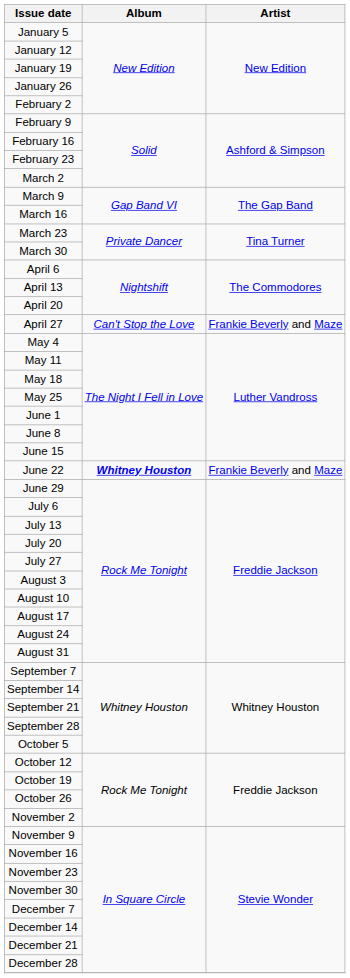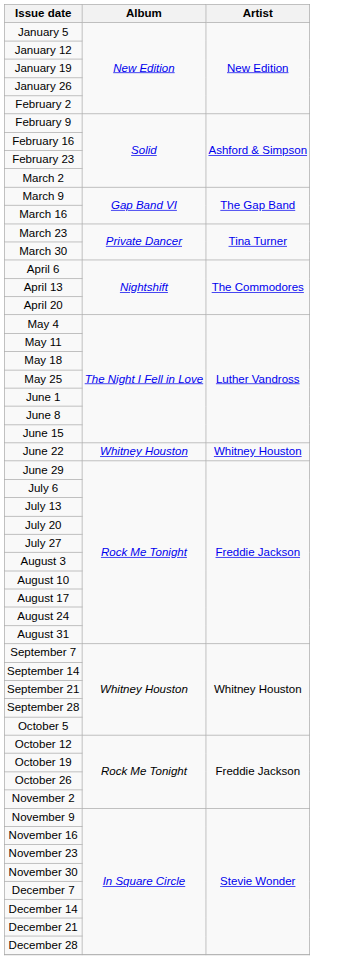 <table class="wikitable" style="text-align: center;">
 <tr>
 <th>Issue date</th>
 <th>Album</th>
 <th>Artist</th>
 </tr>
 <tr>
 <td>January 5</td>
 <td rowspan="5"><em><a href='#'>New Edition</a></em></td>
 <td rowspan="5"><a href='#'>New Edition</a></td>
 </tr>
 <tr>
 <td>January 12</td>
 </tr>
 <tr>
 <td>January 19</td>
 </tr>
 <tr>
 <td>January 26</td>
 </tr>
 <tr>
 <td>February 2</td>
 </tr>
 <tr>
 <td>February 9</td>
 <td rowspan="4"><em><a href='#'>Solid</a></em></td>
 <td rowspan="4"><a href='#'>Ashford & Simpson</a></td>
 </tr>
 <tr>
 <td>February 16</td>
 </tr>
 <tr>
 <td>February 23</td>
 </tr>
 <tr>
 <td>March 2</td>
 </tr>
 <tr>
 <td>March 9</td>
 <td rowspan="2"><em><a href='#'>Gap Band VI</a></em></td>
 <td rowspan="2"><a href='#'>The Gap Band</a></td>
 </tr>
 <tr>
 <td>March 16</td>
 </tr>
 <tr>
 <td>March 23</td>
 <td rowspan="2"><em><a href='#'>Private Dancer</a></em></td>
 <td rowspan="2"><a href='#'>Tina Turner</a></td>
 </tr>
 <tr>
 <td>March 30</td>
 </tr>
 <tr>
 <td>April 6</td>
 <td rowspan="3"><em><a href='#'>Nightshift</a></em></td>
 <td rowspan="3"><a href='#'>The Commodores</a></td>
 </tr>
 <tr>
 <td>April 13</td>
 </tr>
 <tr>
 <td>April 20</td>
 </tr>
 <tr>
-<td>April 27</td>
-<td><em><a href='#'>Can't Stop the Love</a></em></td>
-<td><a href='#'>Frankie Beverly</a> and <a href='#'>Maze</a></td>
-</tr>
-<tr>
 <td>May 4</td>
 <td rowspan="7"><em><a href='#'>The Night I Fell in Love</a></em></td>
 <td rowspan="7"><a href='#'>Luther Vandross</a></td>
 </tr>
 <tr>
 <td>May 11</td>
 </tr>
 <tr>
 <td>May 18</td>
 </tr>
 <tr>
 <td>May 25</td>
 </tr>
 <tr>
 <td>June 1</td>
 </tr>
 <tr>
 <td>June 8</td>
 </tr>
 <tr>
 <td>June 15</td>
 </tr>
 <tr>
 <td>June 22</td>
-<td><strong><em><a href='#'>Whitney Houston</a></em></strong></td>
-<td><a href='#'>Frankie Beverly</a> and <a href='#'>Maze</a></td>
+<td><em><a href='#'>Whitney Houston</a></em></td>
+<td><a href='#'>Whitney Houston</a></td>
 </tr>
 <tr>
 <td>June 29</td>
 <td rowspan="10"><em><a href='#'>Rock Me Tonight</a></em></td>
 <td rowspan="10"><a href='#'>Freddie Jackson</a></td>
 </tr>
 <tr>
 <td>July 6</td>
 </tr>
 <tr>
 <td>July 13</td>
 </tr>
 <tr>
 <td>July 20</td>
 </tr>
 <tr>
 <td>July 27</td>
 </tr>
 <tr>
 <td>August 3</td>
 </tr>
 <tr>
 <td>August 10</td>
 </tr>
 <tr>
 <td>August 17</td>
 </tr>
 <tr>
 <td>August 24</td>
 </tr>
 <tr>
 <td>August 31</td>
 </tr>
 <tr>
 <td>September 7</td>
 <td rowspan="5"><em>Whitney Houston</em></td>
 <td rowspan="5">Whitney Houston</td>
 </tr>
 <tr>
 <td>September 14</td>
 </tr>
 <tr>
 <td>September 21</td>
 </tr>
 <tr>
 <td>September 28</td>
 </tr>
 <tr>
 <td>October 5</td>
 </tr>
 <tr>
 <td>October 12</td>
 <td rowspan="4"><em>Rock Me Tonight</em></td>
 <td rowspan="4">Freddie Jackson</td>
 </tr>
 <tr>
 <td>October 19</td>
 </tr>
 <tr>
 <td>October 26</td>
 </tr>
 <tr>
 <td>November 2</td>
 </tr>
 <tr>
 <td>November 9</td>
 <td rowspan="8"><em><a href='#'>In Square Circle</a></em></td>
 <td rowspan="8"><a href='#'>Stevie Wonder</a></td>
 </tr>
 <tr>
 <td>November 16</td>
 </tr>
 <tr>
 <td>November 23</td>
 </tr>
 <tr>
 <td>November 30</td>
 </tr>
 <tr>
 <td>December 7</td>
 </tr>
 <tr>
 <td>December 14</td>
 </tr>
 <tr>
 <td>December 21</td>
 </tr>
 <tr>
 <td>December 28</td>
 </tr>
 <tr>
 </tr>
 </table>
